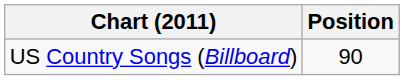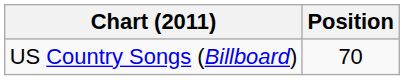 <table class="wikitable">
 <tr>
 <th scope="col">Chart (2011)</th>
 <th scope="col">Position</th>
 </tr>
 <tr>
 <td>US <a href='#'>Country Songs</a> (<em><a href='#'>Billboard</a></em>)</td>
-<td align="center">90</td>
+<td align="center">70</td>
 </tr>
 </table>
